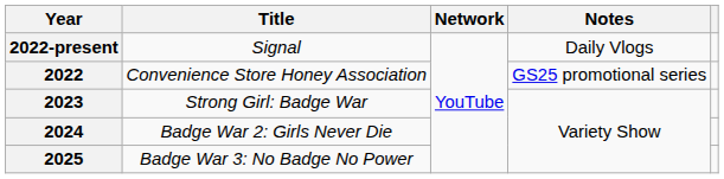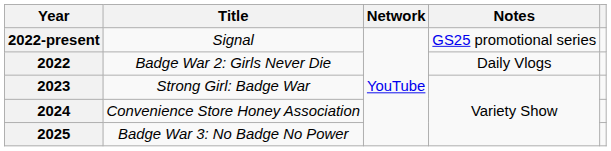 <table class="wikitable plainrowheaders" style="text-align:center">
 <tr>
 <th scope="col">Year</th>
 <th scope="col">Title</th>
 <th scope="col">Network</th>
 <th scope="col">Notes</th>
 <th scope="col"></th>
 </tr>
 <tr>
 <th scope="row">2022-present</th>
 <td><em>Signal</em></td>
 <td rowspan="5"><a href='#'>YouTube</a></td>
-<td>Daily Vlogs</td>
+<td><a href='#'>GS25</a> promotional series</td>
 <td></td>
 </tr>
 <tr>
 <th scope="row">2022</th>
-<td><em>Convenience Store Honey Association</em></td>
-<td><a href='#'>GS25</a> promotional series</td>
+<td><em>Badge War 2: Girls Never Die</em></td>
+<td>Daily Vlogs</td>
 <td></td>
 </tr>
 <tr>
 <th scope="row">2023</th>
 <td><em>Strong Girl: Badge War</em></td>
 <td rowspan="3">Variety Show</td>
 <td></td>
 </tr>
 <tr>
 <th scope="row">2024</th>
-<td><em>Badge War 2: Girls Never Die</em></td>
+<td><em>Convenience Store Honey Association</em></td>
 <td></td>
 </tr>
 <tr>
 <th scope="row">2025</th>
 <td><em>Badge War 3: No Badge No Power</em></td>
 <td></td>
 </tr>
 </table>
